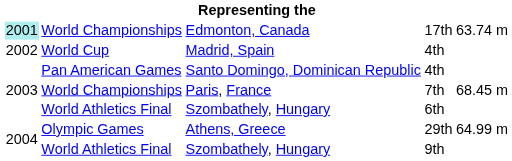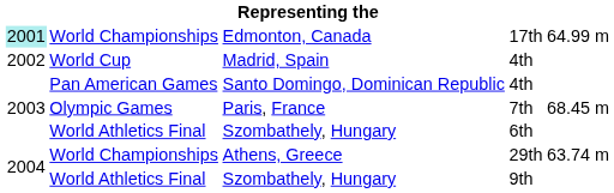 <table>
 <tr>
 <th colspan="5">Representing the </th>
 </tr>
 <tr>
 <td style="background: paleturquoise;">2001</td>
 <td><a href='#'>World Championships</a></td>
 <td><a href='#'>Edmonton, Canada</a></td>
 <td>17th</td>
-<td>63.74 m</td>
+<td>64.99 m</td>
 </tr>
 <tr>
 <td>2002</td>
 <td><a href='#'>World Cup</a></td>
 <td><a href='#'>Madrid, Spain</a></td>
 <td>4th</td>
 <td></td>
 </tr>
 <tr>
 <td rowspan=3>2003</td>
 <td><a href='#'>Pan American Games</a></td>
 <td><a href='#'>Santo Domingo, Dominican Republic</a></td>
 <td>4th</td>
 <td></td>
 </tr>
 <tr>
-<td><a href='#'>World Championships</a></td>
+<td><a href='#'>Olympic Games</a></td>
 <td><a href='#'>Paris</a>, <a href='#'>France</a></td>
 <td>7th</td>
 <td>68.45 m</td>
 </tr>
 <tr>
 <td><a href='#'>World Athletics Final</a></td>
 <td><a href='#'>Szombathely</a>, <a href='#'>Hungary</a></td>
 <td>6th</td>
 <td></td>
 </tr>
 <tr>
 <td rowspan=2>2004</td>
-<td><a href='#'>Olympic Games</a></td>
+<td><a href='#'>World Championships</a></td>
 <td><a href='#'>Athens, Greece</a></td>
 <td>29th</td>
-<td>64.99 m</td>
+<td>63.74 m</td>
 </tr>
 <tr>
 <td><a href='#'>World Athletics Final</a></td>
 <td><a href='#'>Szombathely</a>, <a href='#'>Hungary</a></td>
 <td>9th</td>
 <td></td>
 </tr>
 </table>
